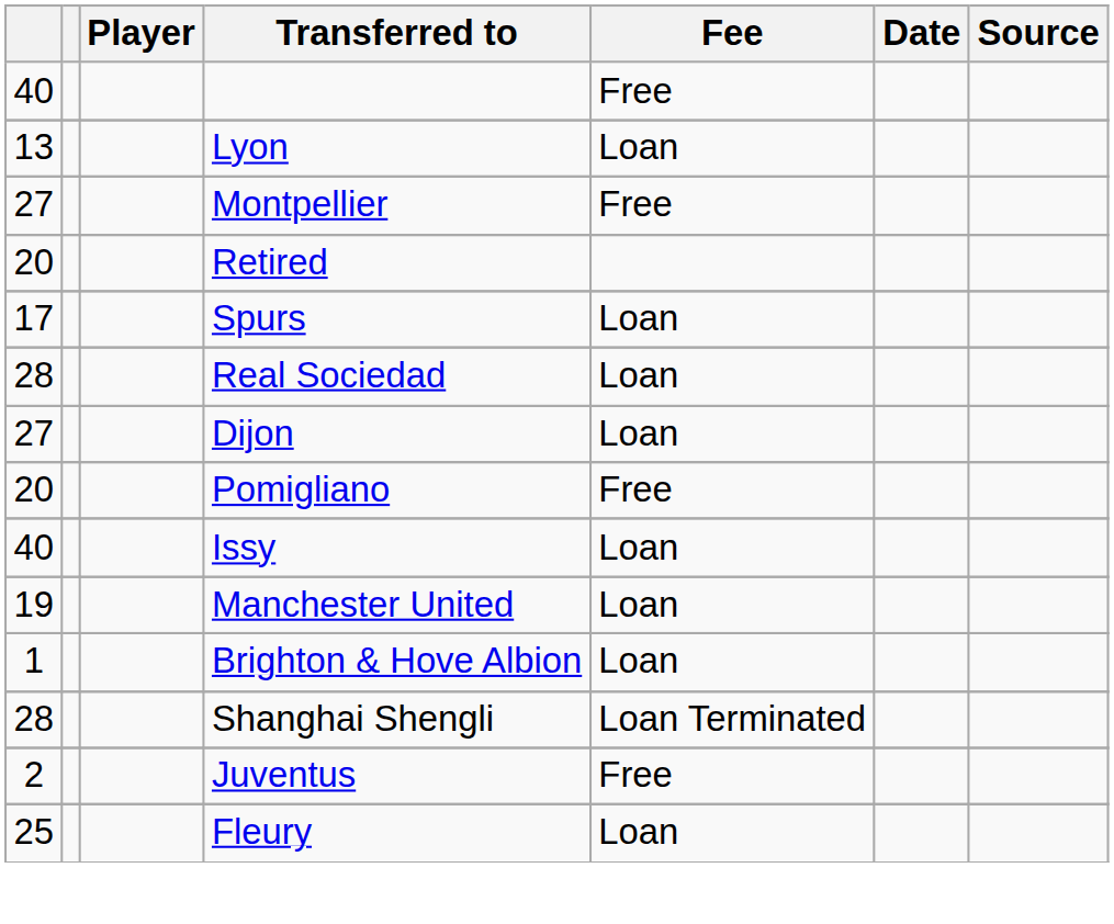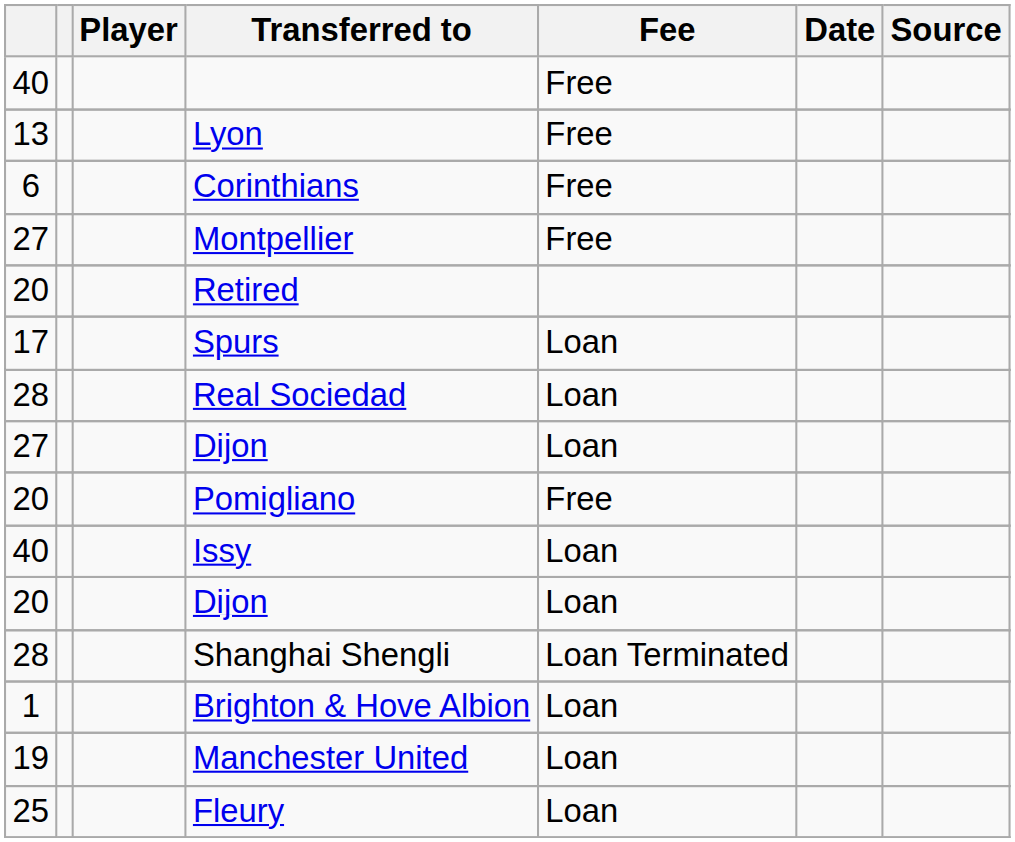 <table class="wikitable plainrowheaders sortable">
 <tr>
 <th></th>
 <th></th>
 <th scope=col>Player</th>
 <th !scope=col>Transferred to</th>
 <th scope=col>Fee</th>
 <th scope=col>Date</th>
 <th scope=col>Source</th>
 </tr>
 <tr>
 <td align="center">40</td>
 <td align="center"></td>
 <td></td>
 <td> </td>
 <td>Free</td>
 <td></td>
 <td></td>
 </tr>
 <tr>
 </tr>
 <tr>
 <td align="center">13</td>
 <td align="center"></td>
 <td></td>
 <td> <a href='#'>Lyon</a></td>
-<td>Loan</td>
+<td>Free</td>
 <td></td>
 <td></td>
 </tr>
 <tr>
+</tr>
+<tr>
+<td align="center">6</td>
+<td align="center"></td>
+<td></td>
+<td> <a href='#'>Corinthians</a></td>
+<td>Free</td>
+<td></td>
+<td></td>
 </tr>
 <tr>
 </tr>
 <tr>
 <td align="center">27</td>
 <td align="center"></td>
 <td></td>
 <td> <a href='#'>Montpellier</a></td>
 <td>Free</td>
 <td></td>
 <td></td>
 </tr>
 <tr>
 </tr>
 <tr>
 <td align="center">20</td>
 <td align="center"></td>
 <td></td>
 <td><a href='#'>Retired</a></td>
 <td></td>
 <td></td>
 <td></td>
 </tr>
 <tr>
 </tr>
 <tr>
 <td align="center">17</td>
 <td align="center"></td>
 <td></td>
 <td> <a href='#'>Spurs</a></td>
 <td>Loan</td>
 <td></td>
 <td></td>
 </tr>
 <tr>
 </tr>
 <tr>
 <td align="center">28</td>
 <td align="center"></td>
 <td></td>
 <td> <a href='#'>Real Sociedad</a></td>
 <td>Loan</td>
 <td></td>
 <td></td>
 </tr>
 <tr>
 </tr>
 <tr>
 <td align="center">27</td>
 <td align="center"></td>
 <td></td>
 <td> <a href='#'>Dijon</a></td>
 <td>Loan</td>
 <td></td>
 <td></td>
 </tr>
 <tr>
 </tr>
 <tr>
 <td align="center">20</td>
 <td align="center"></td>
 <td></td>
 <td> <a href='#'>Pomigliano</a></td>
 <td>Free</td>
 <td></td>
 <td></td>
 </tr>
 <tr>
 </tr>
 <tr>
 <td align="center">40</td>
 <td align="center"></td>
 <td></td>
 <td> <a href='#'>Issy</a></td>
 <td>Loan</td>
 <td></td>
 <td></td>
 </tr>
 <tr>
 </tr>
 <tr>
-</tr>
-<tr>
-<td align="center">19</td>
+<td align="center">20</td>
 <td align="center"></td>
 <td></td>
-<td> <a href='#'>Manchester United</a></td>
-<td>Loan</td>
-<td></td>
-<td></td>
-</tr>
-<tr>
-</tr>
-<tr>
-<td align="center">1</td>
-<td align="center"></td>
-<td></td>
-<td> <a href='#'>Brighton & Hove Albion</a></td>
+<td> <a href='#'>Dijon</a></td>
 <td>Loan</td>
 <td></td>
 <td></td>
 </tr>
 <tr>
 </tr>
 <tr>
 <td align="center">28</td>
 <td align="center"></td>
 <td></td>
 <td> Shanghai Shengli</td>
 <td>Loan Terminated</td>
 <td></td>
 <td></td>
 </tr>
 <tr>
 </tr>
 <tr>
-<td align="center">2</td>
+<td align="center">1</td>
 <td align="center"></td>
 <td></td>
-<td> <a href='#'>Juventus</a></td>
-<td>Free</td>
+<td> <a href='#'>Brighton & Hove Albion</a></td>
+<td>Loan</td>
 <td></td>
 <td></td>
+</tr>
+<tr>
+</tr>
+<tr>
+<td align="center">19</td>
+<td align="center"></td>
+<td></td>
+<td> <a href='#'>Manchester United</a></td>
+<td>Loan</td>
+<td></td>
+<td></td>
+</tr>
+<tr>
 </tr>
 <tr>
 </tr>
 <tr>
 <td align="center">25</td>
 <td align="center"></td>
 <td></td>
 <td> <a href='#'>Fleury</a></td>
 <td>Loan</td>
 <td></td>
 <td></td>
 </tr>
 <tr>
 </tr>
 </table>
